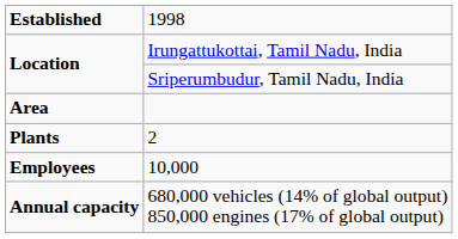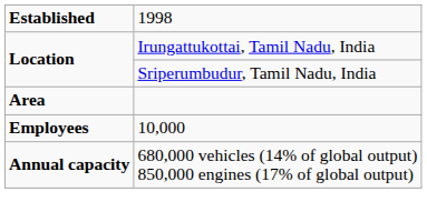 <table class="wikitable">
 <tr>
 <td><strong>Established</strong></td>
 <td>1998</td>
 </tr>
 <tr>
 <td rowspan="2"><strong>Location</strong></td>
 <td><a href='#'>Irungattukottai</a>, <a href='#'>Tamil Nadu</a>, India</td>
 </tr>
 <tr>
 <td><a href='#'>Sriperumbudur</a>, Tamil Nadu, India</td>
 </tr>
 <tr>
 <td><strong>Area</strong></td>
 <td></td>
 </tr>
 <tr>
-<td><strong>Plants</strong></td>
-<td>2</td>
-</tr>
-<tr>
 <td><strong>Employees</strong></td>
 <td>10,000</td>
 </tr>
 <tr>
 <td><strong>Annual capacity</strong></td>
 <td>680,000 vehicles (14% of global output)<br>850,000 engines (17% of global output)</td>
 </tr>
 </table>
